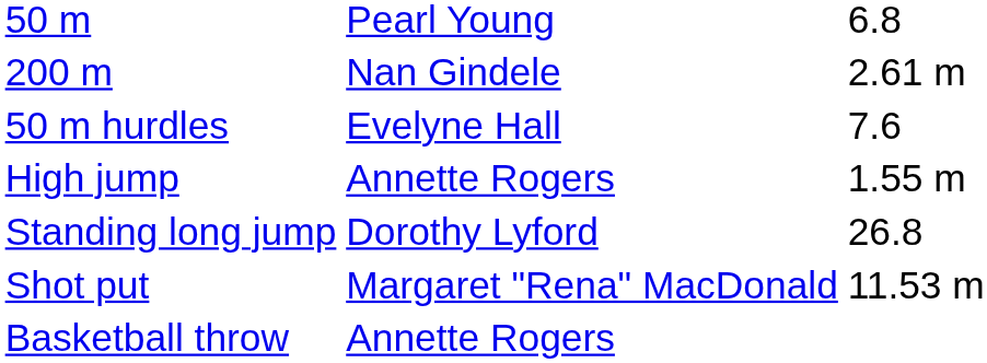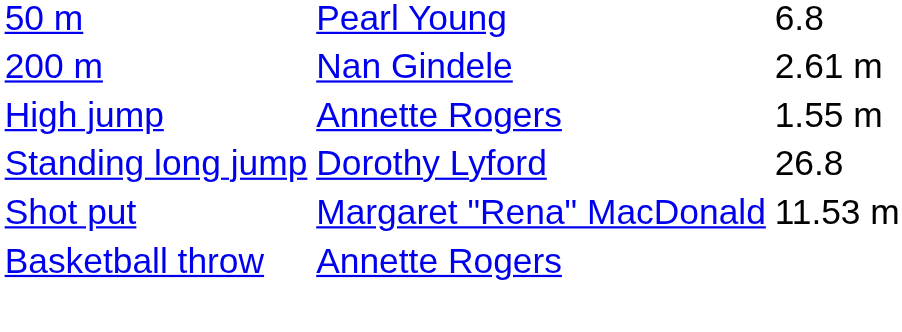 <table>
 <tr>
 <td><a href='#'>50 m</a></td>
 <td><a href='#'>Pearl Young</a></td>
 <td>6.8</td>
 <td></td>
 <td></td>
 <td></td>
 <td></td>
 </tr>
 <tr>
 <td><a href='#'>200 m</a></td>
 <td><a href='#'>Nan Gindele</a></td>
 <td>2.61 m</td>
-<td></td>
-<td></td>
-<td></td>
-<td></td>
-</tr>
-<tr>
-<td><a href='#'>50 m hurdles</a></td>
-<td><a href='#'>Evelyne Hall</a></td>
-<td>7.6</td>
 <td></td>
 <td></td>
 <td></td>
 <td></td>
 </tr>
 <tr>
 <td><a href='#'>High jump</a></td>
 <td><a href='#'>Annette Rogers</a></td>
 <td>1.55 m</td>
 <td></td>
 <td></td>
 <td></td>
 <td></td>
 </tr>
 <tr>
 <td><a href='#'>Standing long jump</a></td>
 <td><a href='#'>Dorothy Lyford</a></td>
 <td>26.8</td>
 <td></td>
 <td></td>
 <td></td>
 <td></td>
 </tr>
 <tr>
 <td><a href='#'>Shot put</a></td>
 <td><a href='#'>Margaret "Rena" MacDonald</a></td>
 <td>11.53 m</td>
 <td></td>
 <td></td>
 <td></td>
 <td></td>
 </tr>
 <tr>
 <td><a href='#'>Basketball throw</a></td>
 <td><a href='#'>Annette Rogers</a></td>
 <td></td>
 <td></td>
 <td></td>
 <td></td>
 <td></td>
 </tr>
 </table>
